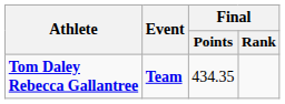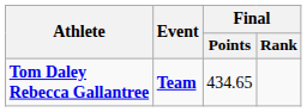 <table class=wikitable style="font-size:90%;">
 <tr>
 <th rowspan="2">Athlete</th>
 <th rowspan="2">Event</th>
 <th colspan="2">Final</th>
 </tr>
 <tr style="font-size:95%">
 <th>Points</th>
 <th>Rank</th>
 </tr>
 <tr align=center>
 <td align=left><strong><a href='#'>Tom Daley</a><br><a href='#'>Rebecca Gallantree</a></strong></td>
 <td align=left><strong><a href='#'>Team</a></strong></td>
-<td>434.35</td>
+<td>434.65</td>
 <td></td>
 </tr>
 </table>
